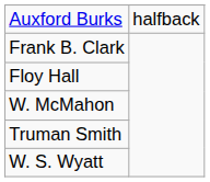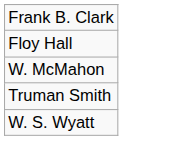 <table class="wikitable">
 <tr>
-</tr>
-<tr>
-<td><a href='#'>Auxford Burks</a></td>
-<td>halfback</td>
 </tr>
 <tr>
 <td>Frank B. Clark</td>
 </tr>
 <tr>
 <td>Floy Hall</td>
 </tr>
 <tr>
 <td>W. McMahon</td>
 </tr>
 <tr>
 <td>Truman Smith</td>
 </tr>
 <tr>
 <td>W. S. Wyatt</td>
 </tr>
 </table>
